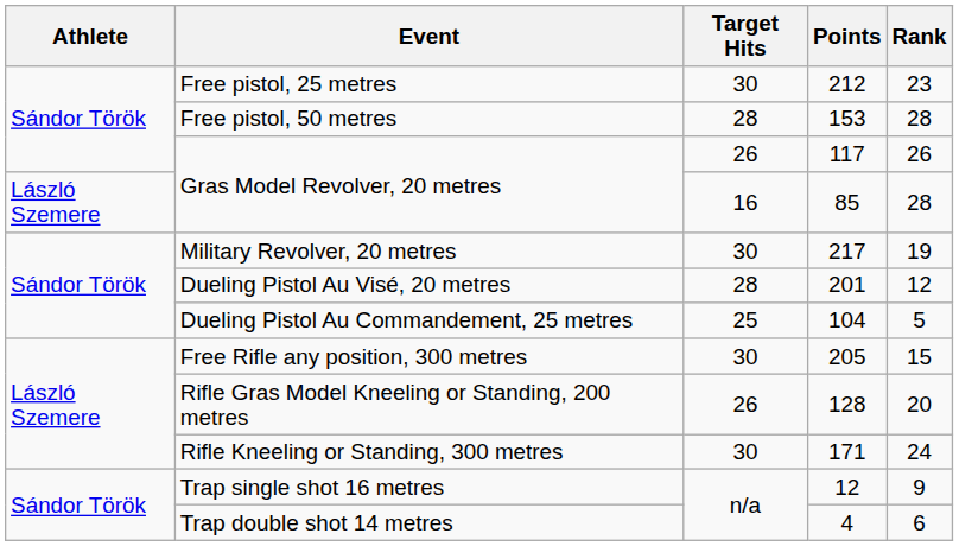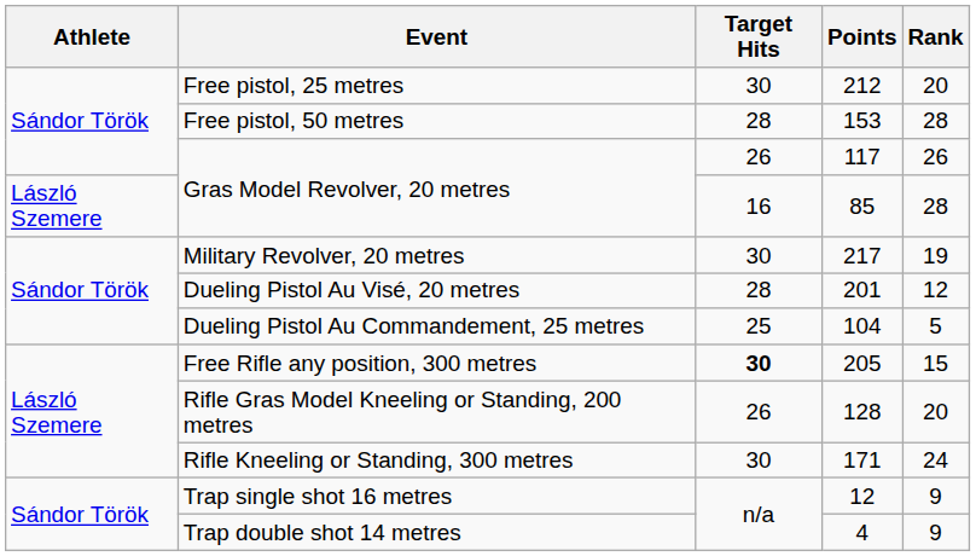 <table class=wikitable style="font-size:90%">
 <tr>
 <th>Athlete</th>
 <th>Event</th>
 <th>Target Hits</th>
 <th>Points</th>
 <th>Rank</th>
 </tr>
 <tr>
 <td rowspan=3><a href='#'>Sándor Török</a></td>
 <td>Free pistol, 25 metres</td>
 <td align="center">30</td>
 <td align="center">212</td>
-<td align="center">23</td>
+<td align="center">20</td>
 </tr>
 <tr>
 <td>Free pistol, 50 metres</td>
 <td align="center">28</td>
 <td align="center">153</td>
 <td align="center">28</td>
 </tr>
 <tr>
 <td rowspan=2>Gras Model Revolver, 20 metres</td>
 <td align="center">26</td>
 <td align="center">117</td>
 <td align="center">26</td>
 </tr>
 <tr>
 <td><a href='#'>László Szemere</a></td>
 <td align="center">16</td>
 <td align="center">85</td>
 <td align="center">28</td>
 </tr>
 <tr>
 <td rowspan=3><a href='#'>Sándor Török</a></td>
 <td>Military Revolver, 20 metres</td>
 <td align="center">30</td>
 <td align="center">217</td>
 <td align="center">19</td>
 </tr>
 <tr>
 <td>Dueling Pistol Au Visé, 20 metres</td>
 <td align="center">28</td>
 <td align="center">201</td>
 <td align="center">12</td>
 </tr>
 <tr>
 <td>Dueling Pistol Au Commandement, 25 metres</td>
 <td align="center">25</td>
 <td align="center">104</td>
 <td align="center">5</td>
 </tr>
 <tr>
 <td rowspan=3><a href='#'>László Szemere</a></td>
 <td>Free Rifle any position, 300 metres</td>
-<td align="center">30</td>
+<td align="center"><strong>30</strong></td>
 <td align="center">205</td>
 <td align="center">15</td>
 </tr>
 <tr>
 <td>Rifle Gras Model Kneeling or Standing, 200 metres</td>
 <td align="center">26</td>
 <td align="center">128</td>
 <td align="center">20</td>
 </tr>
 <tr>
 <td>Rifle Kneeling or Standing, 300 metres</td>
 <td align="center">30</td>
 <td align="center">171</td>
 <td align="center">24</td>
 </tr>
 <tr>
 <td rowspan=2><a href='#'>Sándor Török</a></td>
 <td>Trap single shot 16 metres</td>
 <td align="center" rowspan=2>n/a</td>
 <td align="center">12</td>
 <td align="center">9</td>
 </tr>
 <tr>
 <td>Trap double shot 14 metres</td>
 <td align="center">4</td>
-<td align="center">6</td>
+<td align="center">9</td>
 </tr>
 </table>
